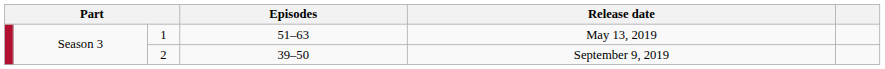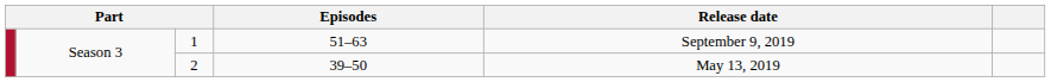 <table class="wikitable" style="text-align:center; width: 70%;">
 <tr>
 <th colspan="3" width="20%">Part</th>
 <th>Episodes</th>
 <th>Release date</th>
 <th width="5%"></th>
 </tr>
 <tr>
 <td rowspan="2" width="1%" style="background: #B11030"></td>
 <td rowspan="2">Season 3</td>
 <td>1</td>
 <td>51–63</td>
-<td>May 13, 2019</td>
+<td>September 9, 2019</td>
 <td></td>
 </tr>
 <tr>
 <td>2</td>
 <td>39–50</td>
-<td>September 9, 2019</td>
+<td>May 13, 2019</td>
 <td></td>
 </tr>
 </table>
